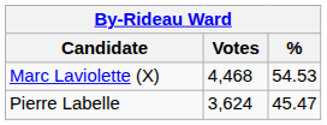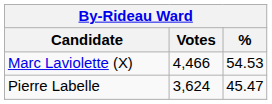 <table class="wikitable">
 <tr>
 <th colspan="3"><a href='#'>By-Rideau Ward</a></th>
 </tr>
 <tr>
 <th style="width: 170px">Candidate</th>
 <th style="width: 50px">Votes</th>
 <th style="width: 40px">%</th>
 </tr>
 <tr>
 <td><a href='#'>Marc Laviolette</a> (X)</td>
-<td>4,468</td>
+<td>4,466</td>
 <td>54.53</td>
 </tr>
 <tr>
 <td>Pierre Labelle</td>
 <td>3,624</td>
 <td>45.47</td>
 </tr>
 </table>
